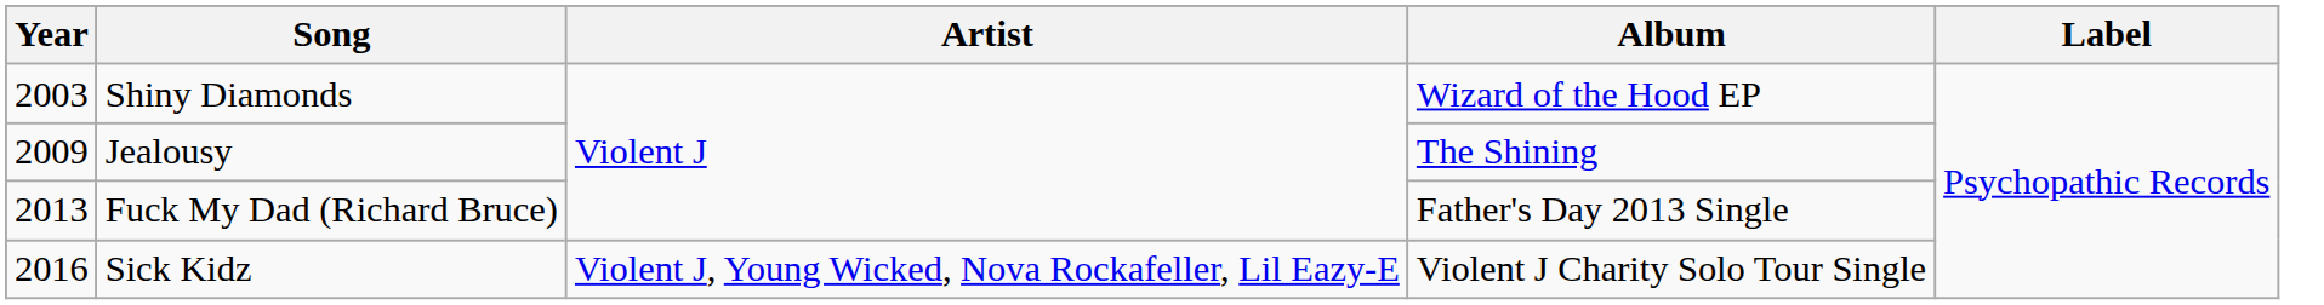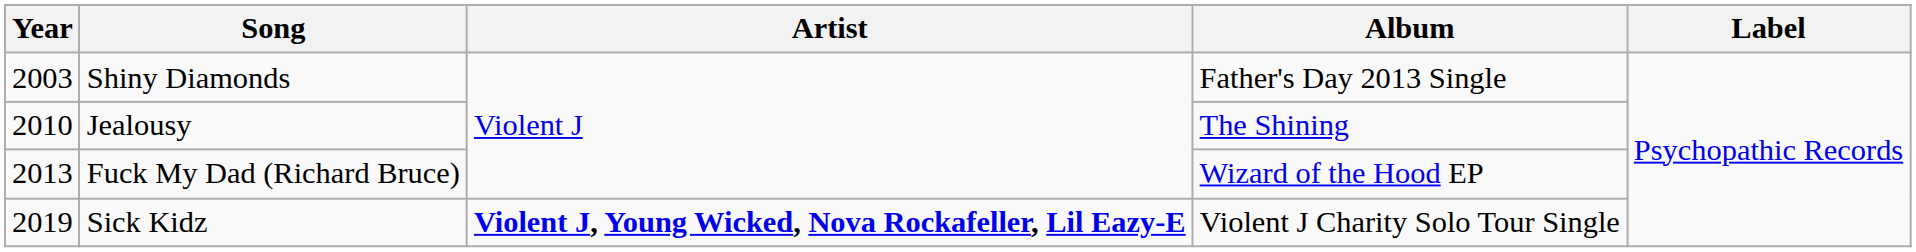 <table class="wikitable" border="1">
 <tr>
 <th>Year</th>
 <th>Song</th>
 <th>Artist</th>
 <th>Album</th>
 <th>Label</th>
 </tr>
 <tr>
 <td>2003</td>
 <td>Shiny Diamonds</td>
 <td rowspan="3"><a href='#'>Violent J</a></td>
-<td><a href='#'>Wizard of the Hood</a> EP</td>
+<td>Father's Day 2013 Single</td>
 <td rowspan="4"><a href='#'>Psychopathic Records</a></td>
 </tr>
 <tr>
-<td>2009</td>
+<td>2010</td>
 <td>Jealousy</td>
 <td><a href='#'>The Shining</a></td>
 </tr>
 <tr>
 <td>2013</td>
 <td>Fuck My Dad (Richard Bruce)</td>
-<td>Father's Day 2013 Single</td>
+<td><a href='#'>Wizard of the Hood</a> EP</td>
 </tr>
 <tr>
-<td>2016</td>
+<td>2019</td>
 <td>Sick Kidz</td>
-<td><a href='#'>Violent J</a>, <a href='#'>Young Wicked</a>, <a href='#'>Nova Rockafeller</a>, <a href='#'>Lil Eazy-E</a></td>
+<td><strong><a href='#'>Violent J</a>, <a href='#'>Young Wicked</a>, <a href='#'>Nova Rockafeller</a>, <a href='#'>Lil Eazy-E</a></strong></td>
 <td>Violent J Charity Solo Tour Single</td>
 </tr>
 </table>
